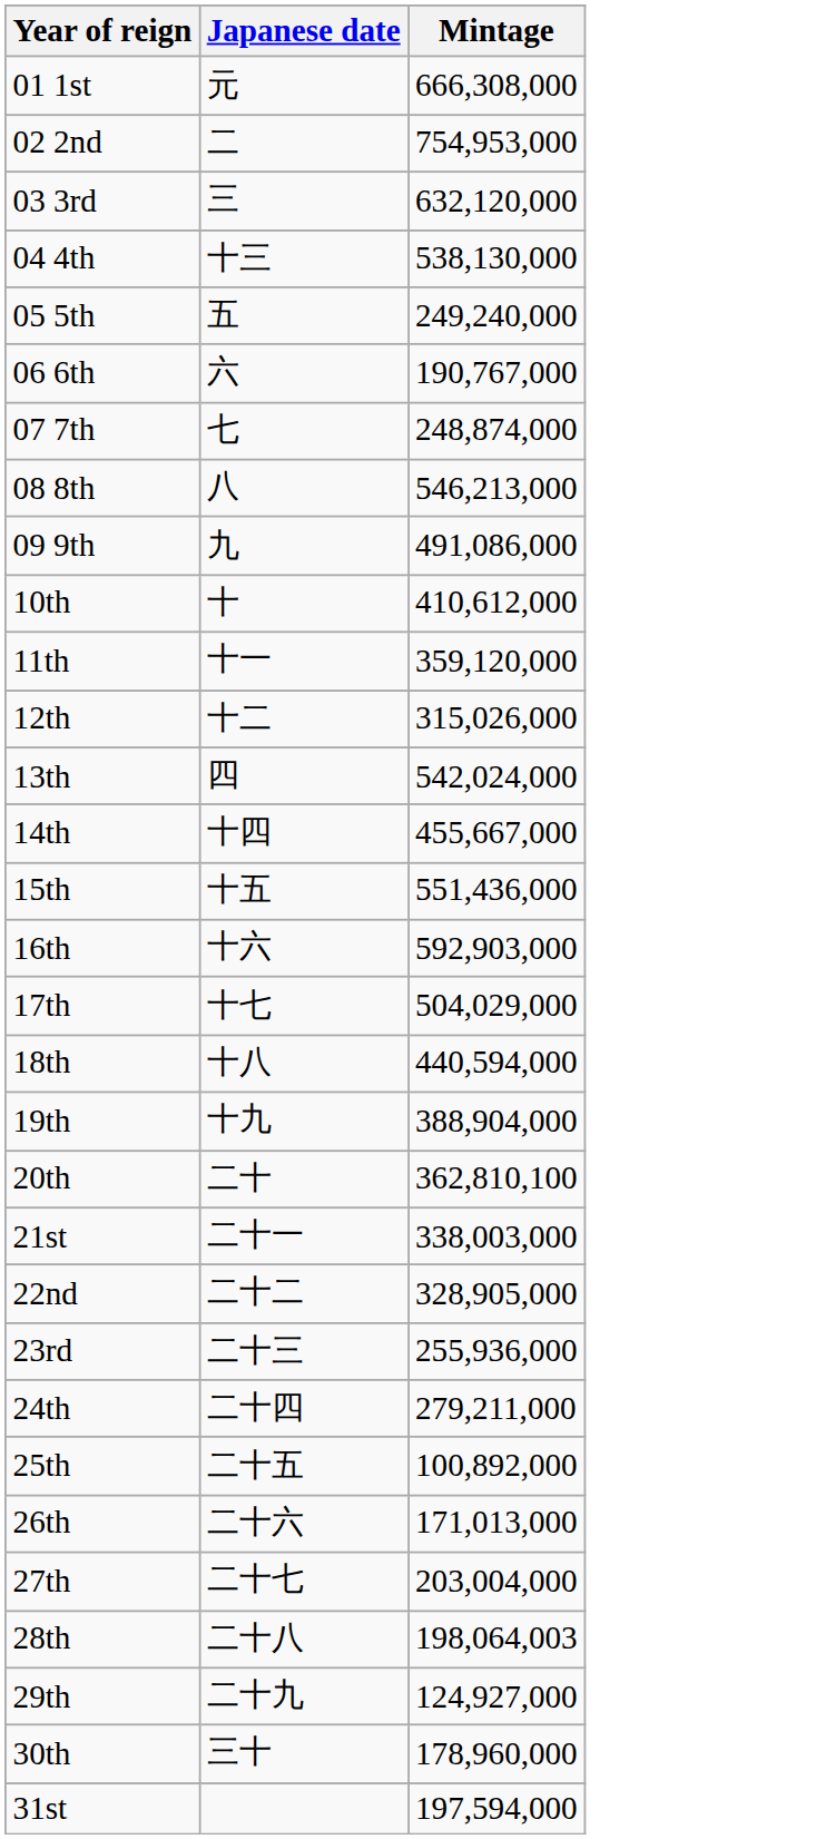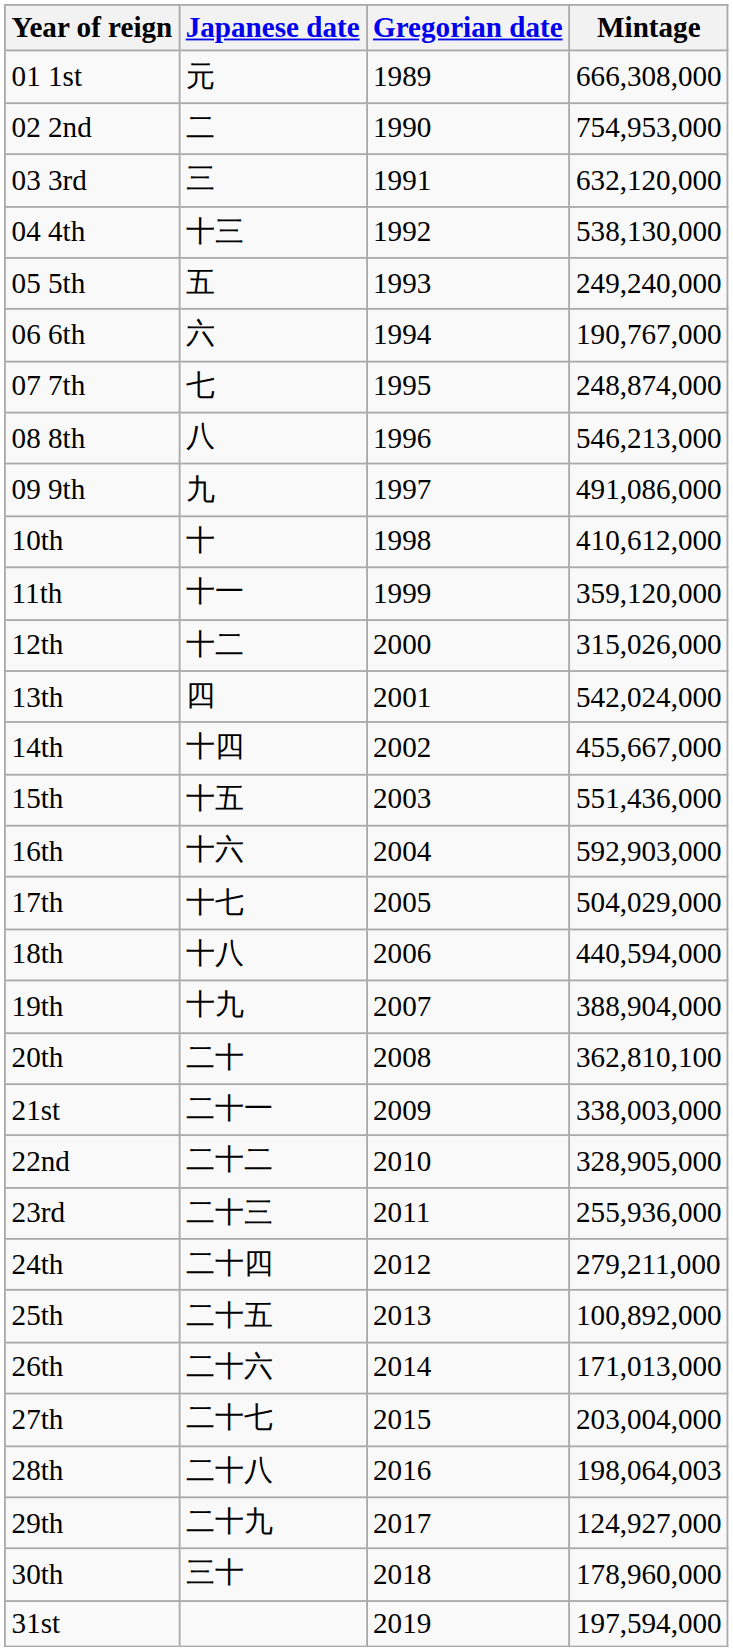 <table class="wikitable sortable">
 <tr>
 <th>Year of reign</th>
 <th class="unsortable"><a href='#'>Japanese date</a></th>
+<th><a href='#'>Gregorian date</a></th>
 <th>Mintage</th>
 </tr>
 <tr>
 <td><span>01</span> 1st</td>
 <td>元</td>
+<td>1989</td>
 <td>666,308,000</td>
 </tr>
 <tr>
 <td><span>02</span> 2nd</td>
 <td>二</td>
+<td>1990</td>
 <td>754,953,000</td>
 </tr>
 <tr>
 <td><span>03</span> 3rd</td>
 <td>三</td>
+<td>1991</td>
 <td>632,120,000</td>
 </tr>
 <tr>
 <td><span>04</span> 4th</td>
 <td>十三</td>
+<td>1992</td>
 <td>538,130,000</td>
 </tr>
 <tr>
 <td><span>05</span> 5th</td>
 <td>五</td>
+<td>1993</td>
 <td>249,240,000</td>
 </tr>
 <tr>
 <td><span>06</span> 6th</td>
 <td>六</td>
+<td>1994</td>
 <td>190,767,000</td>
 </tr>
 <tr>
 <td><span>07</span> 7th</td>
 <td>七</td>
+<td>1995</td>
 <td>248,874,000</td>
 </tr>
 <tr>
 <td><span>08</span> 8th</td>
 <td>八</td>
+<td>1996</td>
 <td>546,213,000</td>
 </tr>
 <tr>
 <td><span>09</span> 9th</td>
 <td>九</td>
+<td>1997</td>
 <td>491,086,000</td>
 </tr>
 <tr>
 <td>10th</td>
 <td>十</td>
+<td>1998</td>
 <td>410,612,000</td>
 </tr>
 <tr>
 <td>11th</td>
 <td>十一</td>
+<td>1999</td>
 <td>359,120,000</td>
 </tr>
 <tr>
 <td>12th</td>
 <td>十二</td>
+<td>2000</td>
 <td>315,026,000</td>
 </tr>
 <tr>
 <td>13th</td>
 <td>四</td>
+<td>2001</td>
 <td>542,024,000</td>
 </tr>
 <tr>
 <td>14th</td>
 <td>十四</td>
+<td>2002</td>
 <td>455,667,000</td>
 </tr>
 <tr>
 <td>15th</td>
 <td>十五</td>
+<td>2003</td>
 <td>551,436,000</td>
 </tr>
 <tr>
 <td>16th</td>
 <td>十六</td>
+<td>2004</td>
 <td>592,903,000</td>
 </tr>
 <tr>
 <td>17th</td>
 <td>十七</td>
+<td>2005</td>
 <td>504,029,000</td>
 </tr>
 <tr>
 <td>18th</td>
 <td>十八</td>
+<td>2006</td>
 <td>440,594,000</td>
 </tr>
 <tr>
 <td>19th</td>
 <td>十九</td>
+<td>2007</td>
 <td>388,904,000</td>
 </tr>
 <tr>
 <td>20th</td>
 <td>二十</td>
+<td>2008</td>
 <td>362,810,100</td>
 </tr>
 <tr>
 <td>21st</td>
 <td>二十一</td>
+<td>2009</td>
 <td>338,003,000</td>
 </tr>
 <tr>
 <td>22nd</td>
 <td>二十二</td>
+<td>2010</td>
 <td>328,905,000</td>
 </tr>
 <tr>
 <td>23rd</td>
 <td>二十三</td>
+<td>2011</td>
 <td>255,936,000</td>
 </tr>
 <tr>
 <td>24th</td>
 <td>二十四</td>
+<td>2012</td>
 <td>279,211,000</td>
 </tr>
 <tr>
 <td>25th</td>
 <td>二十五</td>
+<td>2013</td>
 <td>100,892,000</td>
 </tr>
 <tr>
 <td>26th</td>
 <td>二十六</td>
+<td>2014</td>
 <td>171,013,000</td>
 </tr>
 <tr>
 <td>27th</td>
 <td>二十七</td>
+<td>2015</td>
 <td>203,004,000</td>
 </tr>
 <tr>
 <td>28th</td>
 <td>二十八</td>
+<td>2016</td>
 <td>198,064,003</td>
 </tr>
 <tr>
 <td>29th</td>
 <td>二十九</td>
+<td>2017</td>
 <td>124,927,000</td>
 </tr>
 <tr>
 <td>30th</td>
 <td>三十</td>
+<td>2018</td>
 <td>178,960,000</td>
 </tr>
 <tr>
 <td>31st</td>
 <td></td>
+<td>2019</td>
 <td>197,594,000</td>
 </tr>
 </table>
